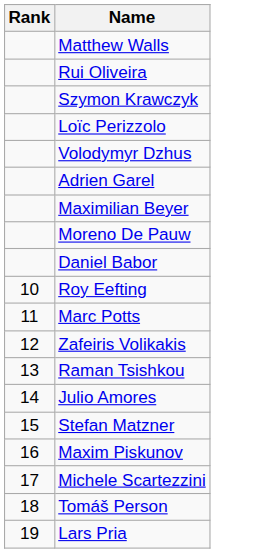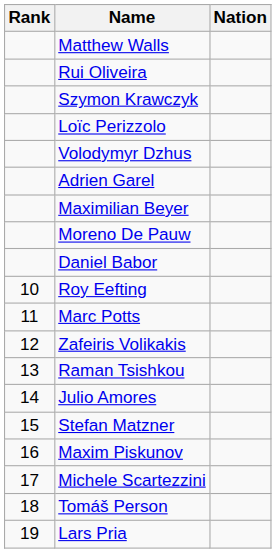 <table class="wikitable sortable" style="text-align:center">
 <tr>
 <th>Rank</th>
 <th>Name</th>
+<th>Nation</th>
 </tr>
 <tr>
 <td></td>
 <td align=left><a href='#'>Matthew Walls</a></td>
+<td align=left></td>
 </tr>
 <tr>
 <td></td>
 <td align=left><a href='#'>Rui Oliveira</a></td>
+<td align=left></td>
 </tr>
 <tr>
 <td></td>
 <td align=left><a href='#'>Szymon Krawczyk</a></td>
+<td align=left></td>
 </tr>
 <tr>
 <td></td>
 <td align=left><a href='#'>Loïc Perizzolo</a></td>
+<td align=left></td>
 </tr>
 <tr>
 <td></td>
 <td align=left><a href='#'>Volodymyr Dzhus</a></td>
+<td align=left></td>
 </tr>
 <tr>
 <td></td>
 <td align=left><a href='#'>Adrien Garel</a></td>
+<td align=left></td>
 </tr>
 <tr>
 <td></td>
 <td align=left><a href='#'>Maximilian Beyer</a></td>
+<td align=left></td>
 </tr>
 <tr>
 <td></td>
 <td align=left><a href='#'>Moreno De Pauw</a></td>
+<td align=left></td>
 </tr>
 <tr>
 <td></td>
 <td align=left><a href='#'>Daniel Babor</a></td>
+<td align=left></td>
 </tr>
 <tr>
 <td>10</td>
 <td align=left><a href='#'>Roy Eefting</a></td>
+<td align=left></td>
 </tr>
 <tr>
 <td>11</td>
 <td align=left><a href='#'>Marc Potts</a></td>
+<td align=left></td>
 </tr>
 <tr>
 <td>12</td>
 <td align=left><a href='#'>Zafeiris Volikakis</a></td>
+<td align=left></td>
 </tr>
 <tr>
 <td>13</td>
 <td align=left><a href='#'>Raman Tsishkou</a></td>
+<td align=left></td>
 </tr>
 <tr>
 <td>14</td>
 <td align=left><a href='#'>Julio Amores</a></td>
+<td align=left></td>
 </tr>
 <tr>
 <td>15</td>
 <td align=left><a href='#'>Stefan Matzner</a></td>
+<td align=left></td>
 </tr>
 <tr>
 <td>16</td>
 <td align=left><a href='#'>Maxim Piskunov</a></td>
+<td align=left></td>
 </tr>
 <tr>
 <td>17</td>
 <td align=left><a href='#'>Michele Scartezzini</a></td>
+<td align=left></td>
 </tr>
 <tr>
 <td>18</td>
 <td align=left><a href='#'>Tomáš Person</a></td>
+<td align=left></td>
 </tr>
 <tr>
 <td>19</td>
 <td align=left><a href='#'>Lars Pria</a></td>
+<td align=left></td>
 </tr>
 </table>
